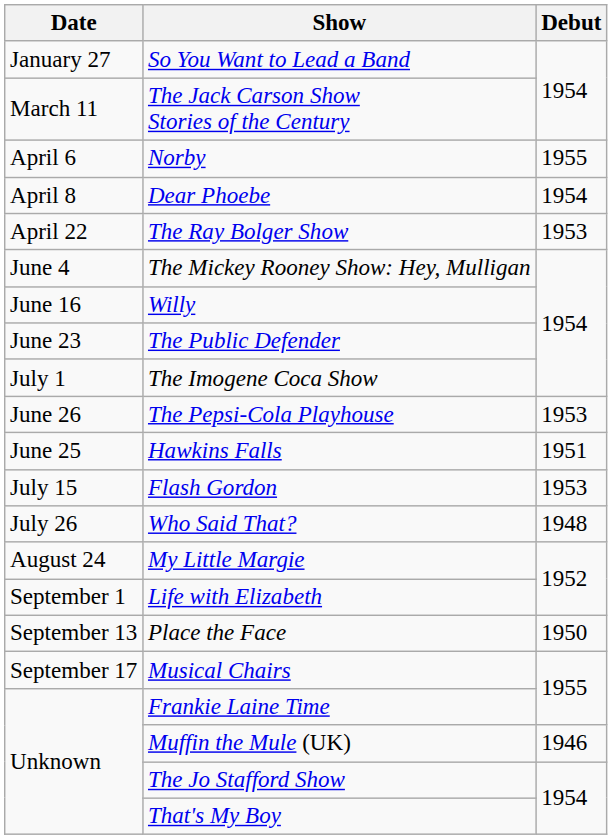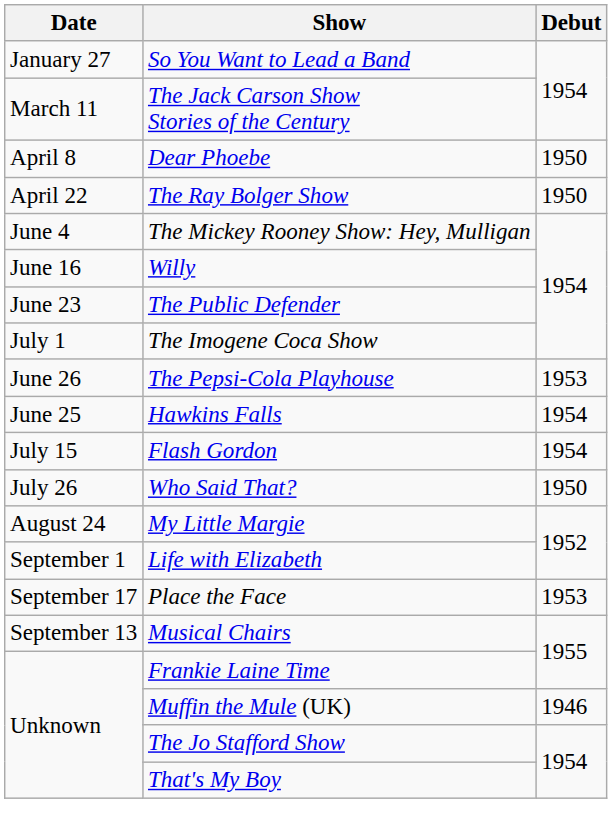 <table class="wikitable">
 <tr>
 <th>Date</th>
 <th>Show</th>
 <th>Debut</th>
 </tr>
 <tr>
 <td>January 27</td>
 <td><em><a href='#'>So You Want to Lead a Band</a></em></td>
 <td rowspan="2">1954</td>
 </tr>
 <tr>
 <td>March 11</td>
 <td><em><a href='#'>The Jack Carson Show</a></em><br><em><a href='#'>Stories of the Century</a></em></td>
 </tr>
 <tr>
-<td>April 6</td>
-<td><em><a href='#'>Norby</a></em></td>
-<td>1955</td>
-</tr>
-<tr>
 <td>April 8</td>
 <td><em><a href='#'>Dear Phoebe</a></em></td>
-<td>1954</td>
+<td>1950</td>
 </tr>
 <tr>
 <td>April 22</td>
 <td><em><a href='#'>The Ray Bolger Show</a></em></td>
-<td>1953</td>
+<td>1950</td>
 </tr>
 <tr>
 <td>June 4</td>
 <td><em>The Mickey Rooney Show: Hey, Mulligan</em></td>
 <td rowspan="4">1954</td>
 </tr>
 <tr>
 <td>June 16</td>
 <td><em><a href='#'>Willy</a></em></td>
 </tr>
 <tr>
 <td>June 23</td>
 <td><em><a href='#'>The Public Defender</a></em></td>
 </tr>
 <tr>
 <td>July 1</td>
 <td><em>The Imogene Coca Show</em></td>
 </tr>
 <tr>
 <td>June 26</td>
 <td><em><a href='#'>The Pepsi-Cola Playhouse</a></em></td>
 <td>1953</td>
 </tr>
 <tr>
 <td>June 25</td>
 <td><em><a href='#'>Hawkins Falls</a></em></td>
-<td>1951</td>
+<td>1954</td>
 </tr>
 <tr>
 <td>July 15</td>
 <td><em><a href='#'>Flash Gordon</a></em></td>
-<td>1953</td>
+<td>1954</td>
 </tr>
 <tr>
 <td>July 26</td>
 <td><em><a href='#'>Who Said That?</a></em></td>
-<td>1948</td>
+<td>1950</td>
 </tr>
 <tr>
 <td>August 24</td>
 <td><em><a href='#'>My Little Margie</a></em></td>
 <td rowspan="2">1952</td>
 </tr>
 <tr>
 <td>September 1</td>
 <td><em><a href='#'>Life with Elizabeth</a></em></td>
 </tr>
 <tr>
-<td>September 13</td>
+<td>September 17</td>
 <td><em>Place the Face</em></td>
-<td>1950</td>
+<td>1953</td>
 </tr>
 <tr>
-<td>September 17</td>
+<td>September 13</td>
 <td><em><a href='#'>Musical Chairs</a></em></td>
 <td rowspan="2">1955</td>
 </tr>
 <tr>
 <td rowspan="4">Unknown</td>
 <td><em><a href='#'>Frankie Laine Time</a></em></td>
 </tr>
 <tr>
 <td><em><a href='#'>Muffin the Mule</a></em> (UK)</td>
 <td>1946</td>
 </tr>
 <tr>
 <td><em><a href='#'>The Jo Stafford Show</a></em></td>
 <td rowspan="2">1954</td>
 </tr>
 <tr>
 <td><em><a href='#'>That's My Boy</a></em></td>
 </tr>
 </table>
